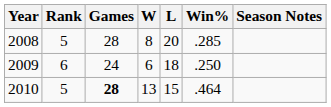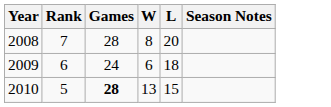 <table class="wikitable" style="text-align:center">
 <tr>
 <th>Year</th>
 <th>Rank</th>
 <th>Games</th>
 <th>W</th>
 <th>L</th>
-<th>Win%</th>
 <th>Season Notes</th>
 </tr>
 <tr>
 <td>2008</td>
-<td>5</td>
+<td>7</td>
 <td>28</td>
 <td>8</td>
 <td>20</td>
-<td>.285</td>
 <td></td>
 </tr>
 <tr>
 <td>2009</td>
 <td>6</td>
 <td>24</td>
 <td>6</td>
 <td>18</td>
-<td>.250</td>
 <td></td>
 </tr>
 <tr>
 <td>2010</td>
 <td>5</td>
 <td><strong>28</strong></td>
 <td>13</td>
 <td>15</td>
-<td>.464</td>
 <td></td>
 </tr>
 </table>
